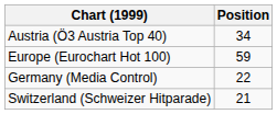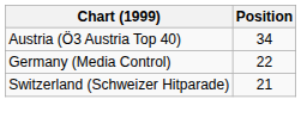 <table class="wikitable plainrowheaders sortable">
 <tr>
 <th>Chart (1999)</th>
 <th>Position</th>
 </tr>
 <tr>
 <td>Austria (Ö3 Austria Top 40)</td>
 <td align="center">34</td>
 </tr>
 <tr>
-<td>Europe (Eurochart Hot 100)</td>
-<td align="center">59</td>
-</tr>
-<tr>
 <td>Germany (Media Control)</td>
 <td align="center">22</td>
 </tr>
 <tr>
 <td>Switzerland (Schweizer Hitparade)</td>
 <td align="center">21</td>
 </tr>
 </table>
